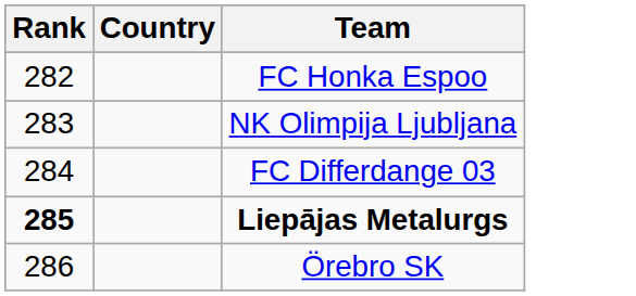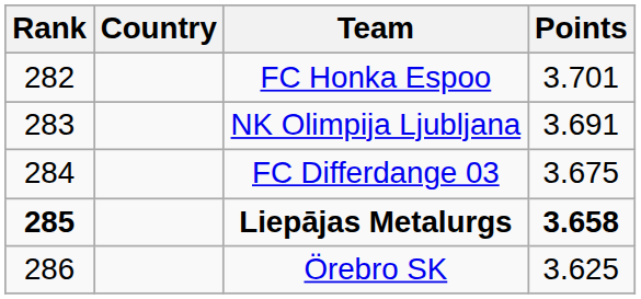 <table class="wikitable" style="text-align: center;">
 <tr>
 <th>Rank</th>
 <th>Country</th>
 <th>Team</th>
+<th>Points</th>
 </tr>
 <tr>
 <td>282</td>
 <td></td>
 <td><a href='#'>FC Honka Espoo</a></td>
+<td>3.701</td>
 </tr>
 <tr>
 <td>283</td>
 <td></td>
 <td><a href='#'>NK Olimpija Ljubljana</a></td>
+<td>3.691</td>
 </tr>
 <tr>
 <td>284</td>
 <td></td>
 <td><a href='#'>FC Differdange 03</a></td>
+<td>3.675</td>
 </tr>
 <tr>
 <td><strong>285</strong></td>
 <td></td>
 <td><strong>Liepājas Metalurgs</strong></td>
+<td><strong>3.658</strong></td>
 </tr>
 <tr>
 <td>286</td>
 <td></td>
 <td><a href='#'>Örebro SK</a></td>
+<td>3.625</td>
 </tr>
 </table>
